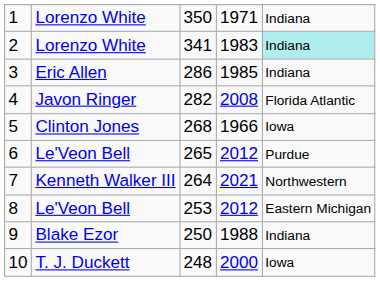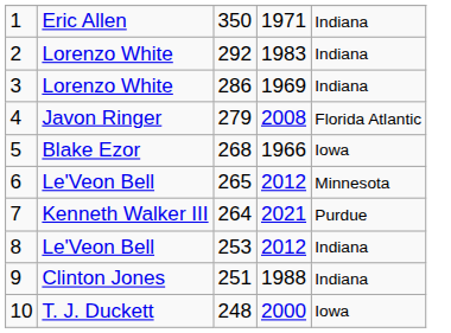 <table class="wikitable">
 <tr>
 </tr>
 <tr>
 <td>1</td>
-<td><a href='#'>Lorenzo White</a></td>
+<td><a href='#'>Eric Allen</a></td>
 <td>350</td>
 <td>1971</td>
 <td style="font-size:80%;">Indiana</td>
 </tr>
 <tr>
 <td>2</td>
 <td><a href='#'>Lorenzo White</a></td>
-<td>341</td>
+<td>292</td>
 <td>1983</td>
-<td style="background: paleturquoise; font-size:80%;">Indiana</td>
+<td style="font-size:80%;">Indiana</td>
 </tr>
 <tr>
 <td>3</td>
-<td><a href='#'>Eric Allen</a></td>
+<td><a href='#'>Lorenzo White</a></td>
 <td>286</td>
-<td>1985</td>
+<td>1969</td>
 <td style="font-size:80%;">Indiana</td>
 </tr>
 <tr>
 <td>4</td>
 <td><a href='#'>Javon Ringer</a></td>
-<td>282</td>
+<td>279</td>
 <td><a href='#'>2008</a></td>
 <td style="font-size:80%;">Florida Atlantic</td>
 </tr>
 <tr>
 <td>5</td>
-<td><a href='#'>Clinton Jones</a></td>
+<td><a href='#'>Blake Ezor</a></td>
 <td>268</td>
 <td>1966</td>
 <td style="font-size:80%;">Iowa</td>
 </tr>
 <tr>
 <td>6</td>
 <td><a href='#'>Le'Veon Bell</a></td>
 <td>265</td>
 <td><a href='#'>2012</a></td>
-<td style="font-size:80%;">Purdue</td>
+<td style="font-size:80%;">Minnesota</td>
 </tr>
 <tr>
 <td>7</td>
 <td><a href='#'>Kenneth Walker III</a></td>
 <td>264</td>
 <td><a href='#'>2021</a></td>
-<td style="font-size:80%;">Northwestern</td>
+<td style="font-size:80%;">Purdue</td>
 </tr>
 <tr>
 <td>8</td>
 <td><a href='#'>Le'Veon Bell</a></td>
 <td>253</td>
 <td><a href='#'>2012</a></td>
-<td style="font-size:80%;">Eastern Michigan</td>
+<td style="font-size:80%;">Indiana</td>
 </tr>
 <tr>
 <td>9</td>
-<td><a href='#'>Blake Ezor</a></td>
-<td>250</td>
+<td><a href='#'>Clinton Jones</a></td>
+<td>251</td>
 <td>1988</td>
 <td style="font-size:80%;">Indiana</td>
 </tr>
 <tr>
 <td>10</td>
 <td><a href='#'>T. J. Duckett</a></td>
 <td>248</td>
 <td><a href='#'>2000</a></td>
 <td style="font-size:80%;">Iowa</td>
 </tr>
 </table>
